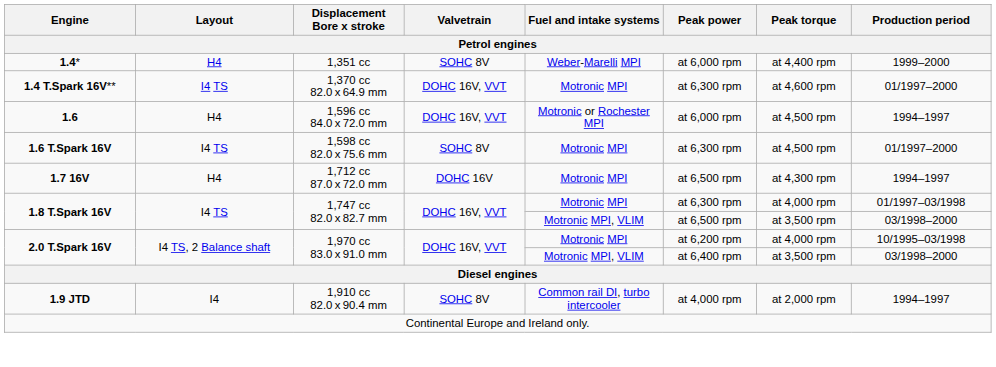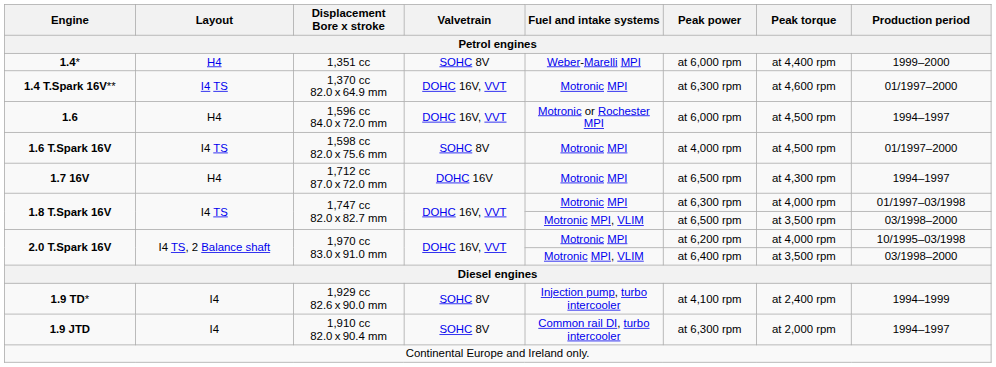 <table class="wikitable" style="text-align:center; font-size:90%;">
 <tr>
 <th>Engine</th>
 <th>Layout</th>
 <th>Displacement<br>Bore x stroke</th>
 <th>Valvetrain</th>
 <th style="width:14%;">Fuel and intake systems</th>
 <th>Peak power</th>
 <th>Peak torque</th>
 <th>Production period</th>
 </tr>
 <tr>
 <th colspan=8>Petrol engines</th>
 </tr>
 <tr>
 <td><strong>1.4</strong>*</td>
 <td><a href='#'>H4</a></td>
 <td>1,351 cc<br></td>
 <td><a href='#'>SOHC</a> 8V</td>
 <td><a href='#'>Weber</a>-<a href='#'>Marelli</a> <a href='#'>MPI</a></td>
 <td> at 6,000 rpm</td>
 <td> at 4,400 rpm</td>
 <td>1999–2000</td>
 </tr>
 <tr>
 <td><strong>1.4 T.Spark 16V</strong>**</td>
 <td><a href='#'>I4</a> <a href='#'>TS</a></td>
 <td>1,370 cc<br>82.0 x 64.9 mm</td>
 <td><a href='#'>DOHC</a> 16V, <a href='#'>VVT</a></td>
 <td><a href='#'>Motronic</a> <a href='#'>MPI</a></td>
 <td> at 6,300 rpm</td>
 <td> at 4,600 rpm</td>
 <td>01/1997–2000</td>
 </tr>
 <tr>
 <td><strong>1.6</strong></td>
 <td>H4</td>
 <td>1,596 cc<br>84.0 x 72.0 mm</td>
 <td><a href='#'>DOHC</a> 16V, <a href='#'>VVT</a></td>
 <td><a href='#'>Motronic</a> or <a href='#'>Rochester</a> <a href='#'>MPI</a></td>
 <td> at 6,000 rpm</td>
 <td> at 4,500 rpm</td>
 <td>1994–1997</td>
 </tr>
 <tr>
 <td><strong>1.6 T.Spark 16V</strong></td>
 <td>I4 <a href='#'>TS</a></td>
 <td>1,598 cc<br>82.0 x 75.6 mm</td>
 <td><a href='#'>SOHC</a> 8V</td>
 <td><a href='#'>Motronic</a> <a href='#'>MPI</a></td>
-<td> at 6,300 rpm</td>
+<td> at 4,000 rpm</td>
 <td> at 4,500 rpm</td>
 <td>01/1997–2000</td>
 </tr>
 <tr>
 <td><strong>1.7 16V</strong></td>
 <td>H4</td>
 <td>1,712 cc<br>87.0 x 72.0 mm</td>
 <td><a href='#'>DOHC</a> 16V</td>
 <td><a href='#'>Motronic</a> <a href='#'>MPI</a></td>
 <td> at 6,500 rpm</td>
 <td> at 4,300 rpm</td>
 <td>1994–1997</td>
 </tr>
 <tr>
 <td rowspan=2><strong>1.8 T.Spark 16V</strong></td>
 <td rowspan=2>I4 <a href='#'>TS</a></td>
 <td rowspan=2>1,747 cc<br>82.0 x 82.7 mm</td>
 <td rowspan=2><a href='#'>DOHC</a> 16V, <a href='#'>VVT</a></td>
 <td><a href='#'>Motronic</a> <a href='#'>MPI</a></td>
 <td> at 6,300 rpm</td>
 <td> at 4,000 rpm</td>
 <td>01/1997–03/1998</td>
 </tr>
 <tr>
 <td><a href='#'>Motronic</a> <a href='#'>MPI</a>, <a href='#'>VLIM</a></td>
 <td> at 6,500 rpm</td>
 <td> at 3,500 rpm</td>
 <td>03/1998–2000</td>
 </tr>
 <tr>
 <td rowspan=2><strong>2.0 T.Spark 16V</strong></td>
 <td rowspan=2>I4 <a href='#'>TS</a>, 2 <a href='#'>Balance shaft</a></td>
 <td rowspan=2>1,970 cc<br>83.0 x 91.0 mm</td>
 <td rowspan=2><a href='#'>DOHC</a> 16V, <a href='#'>VVT</a></td>
 <td><a href='#'>Motronic</a> <a href='#'>MPI</a></td>
 <td> at 6,200 rpm</td>
 <td> at 4,000 rpm</td>
 <td>10/1995–03/1998</td>
 </tr>
 <tr>
 <td><a href='#'>Motronic</a> <a href='#'>MPI</a>, <a href='#'>VLIM</a></td>
 <td> at 6,400 rpm</td>
 <td> at 3,500 rpm</td>
 <td>03/1998–2000</td>
 </tr>
 <tr>
 <th colspan=8>Diesel engines</th>
 </tr>
 <tr>
+<td><strong>1.9 TD</strong>*</td>
+<td>I4</td>
+<td>1,929 cc<br>82.6 x 90.0 mm</td>
+<td><a href='#'>SOHC</a> 8V</td>
+<td><a href='#'>Injection pump</a>, <a href='#'>turbo</a> <a href='#'>intercooler</a></td>
+<td> at 4,100 rpm</td>
+<td> at 2,400 rpm</td>
+<td>1994–1999</td>
+</tr>
+<tr>
 <td><strong>1.9 JTD</strong></td>
 <td>I4</td>
 <td>1,910 cc<br>82.0 x 90.4 mm</td>
 <td><a href='#'>SOHC</a> 8V</td>
 <td><a href='#'>Common rail DI</a>, <a href='#'>turbo</a> <a href='#'>intercooler</a></td>
-<td> at 4,000 rpm</td>
+<td> at 6,300 rpm</td>
 <td> at 2,000 rpm</td>
 <td>1994–1997</td>
 </tr>
 <tr>
 <td colspan=8> Continental Europe and Ireland only.</td>
 </tr>
 </table>
